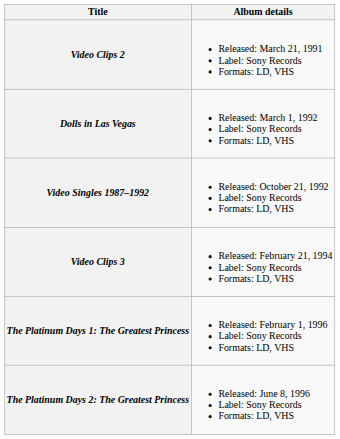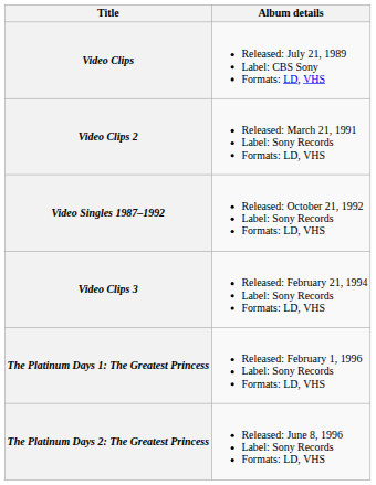 <table class="wikitable plainrowheaders">
 <tr>
 <th scope="col">Title</th>
 <th scope="col">Album details</th>
 </tr>
 <tr>
+<th scope="row"><em>Video Clips</em></th>
+<td><br><ul><li>Released: July 21, 1989</li><li>Label: CBS Sony</li><li>Formats: <a href='#'>LD</a>, <a href='#'>VHS</a></li></ul></td>
+</tr>
+<tr>
 <th scope="row"><em>Video Clips 2</em></th>
 <td><br><ul><li>Released: March 21, 1991</li><li>Label: Sony Records</li><li>Formats: LD, VHS</li></ul></td>
-</tr>
-<tr>
-<th scope="row"><em>Dolls in Las Vegas</em></th>
-<td><br><ul><li>Released: March 1, 1992</li><li>Label: Sony Records</li><li>Formats: LD, VHS</li></ul></td>
 </tr>
 <tr>
 <th scope="row"><em>Video Singles 1987–1992</em></th>
 <td><br><ul><li>Released: October 21, 1992</li><li>Label: Sony Records</li><li>Formats: LD, VHS</li></ul></td>
 </tr>
 <tr>
 <th scope="row"><em>Video Clips 3</em></th>
 <td><br><ul><li>Released: February 21, 1994</li><li>Label: Sony Records</li><li>Formats: LD, VHS</li></ul></td>
 </tr>
 <tr>
 <th scope="row"><em>The Platinum Days 1: The Greatest Princess</em></th>
 <td><br><ul><li>Released: February 1, 1996</li><li>Label: Sony Records</li><li>Formats: LD, VHS</li></ul></td>
 </tr>
 <tr>
 <th scope="row"><em>The Platinum Days 2: The Greatest Princess</em></th>
 <td><br><ul><li>Released: June 8, 1996</li><li>Label: Sony Records</li><li>Formats: LD, VHS</li></ul></td>
 </tr>
 </table>
